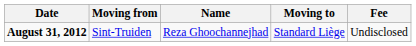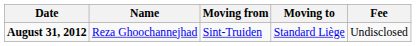 <table class="wikitable sortable">
 <tr>
 <th>Date</th>
+<th>Name</th>
 <th>Moving from</th>
-<th>Name</th>
 <th>Moving to</th>
 <th>Fee</th>
 </tr>
 <tr>
 <td><strong>August 31, 2012</strong></td>
+<td> <a href='#'>Reza Ghoochannejhad</a></td>
 <td> <a href='#'>Sint-Truiden</a></td>
-<td> <a href='#'>Reza Ghoochannejhad</a></td>
 <td> <a href='#'>Standard Liège</a></td>
 <td>Undisclosed </td>
 </tr>
 </table>
